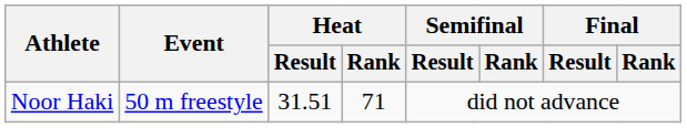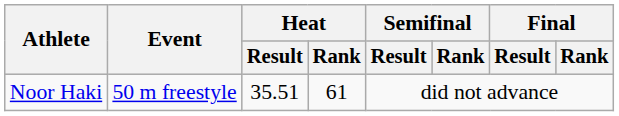 <table class="wikitable" style="font-size:90%;">
 <tr>
 <th rowspan="2">Athlete</th>
 <th rowspan="2">Event</th>
 <th colspan="2">Heat</th>
 <th colspan="2">Semifinal</th>
 <th colspan="2">Final</th>
 </tr>
 <tr style="font-size:95%">
 <th>Result</th>
 <th>Rank</th>
 <th>Result</th>
 <th>Rank</th>
 <th>Result</th>
 <th>Rank</th>
 </tr>
 <tr align=center>
 <td align=left><a href='#'>Noor Haki</a></td>
 <td align=left><a href='#'>50 m freestyle</a></td>
-<td>31.51</td>
-<td>71</td>
+<td>35.51</td>
+<td>61</td>
 <td colspan=4>did not advance</td>
 </tr>
 </table>
